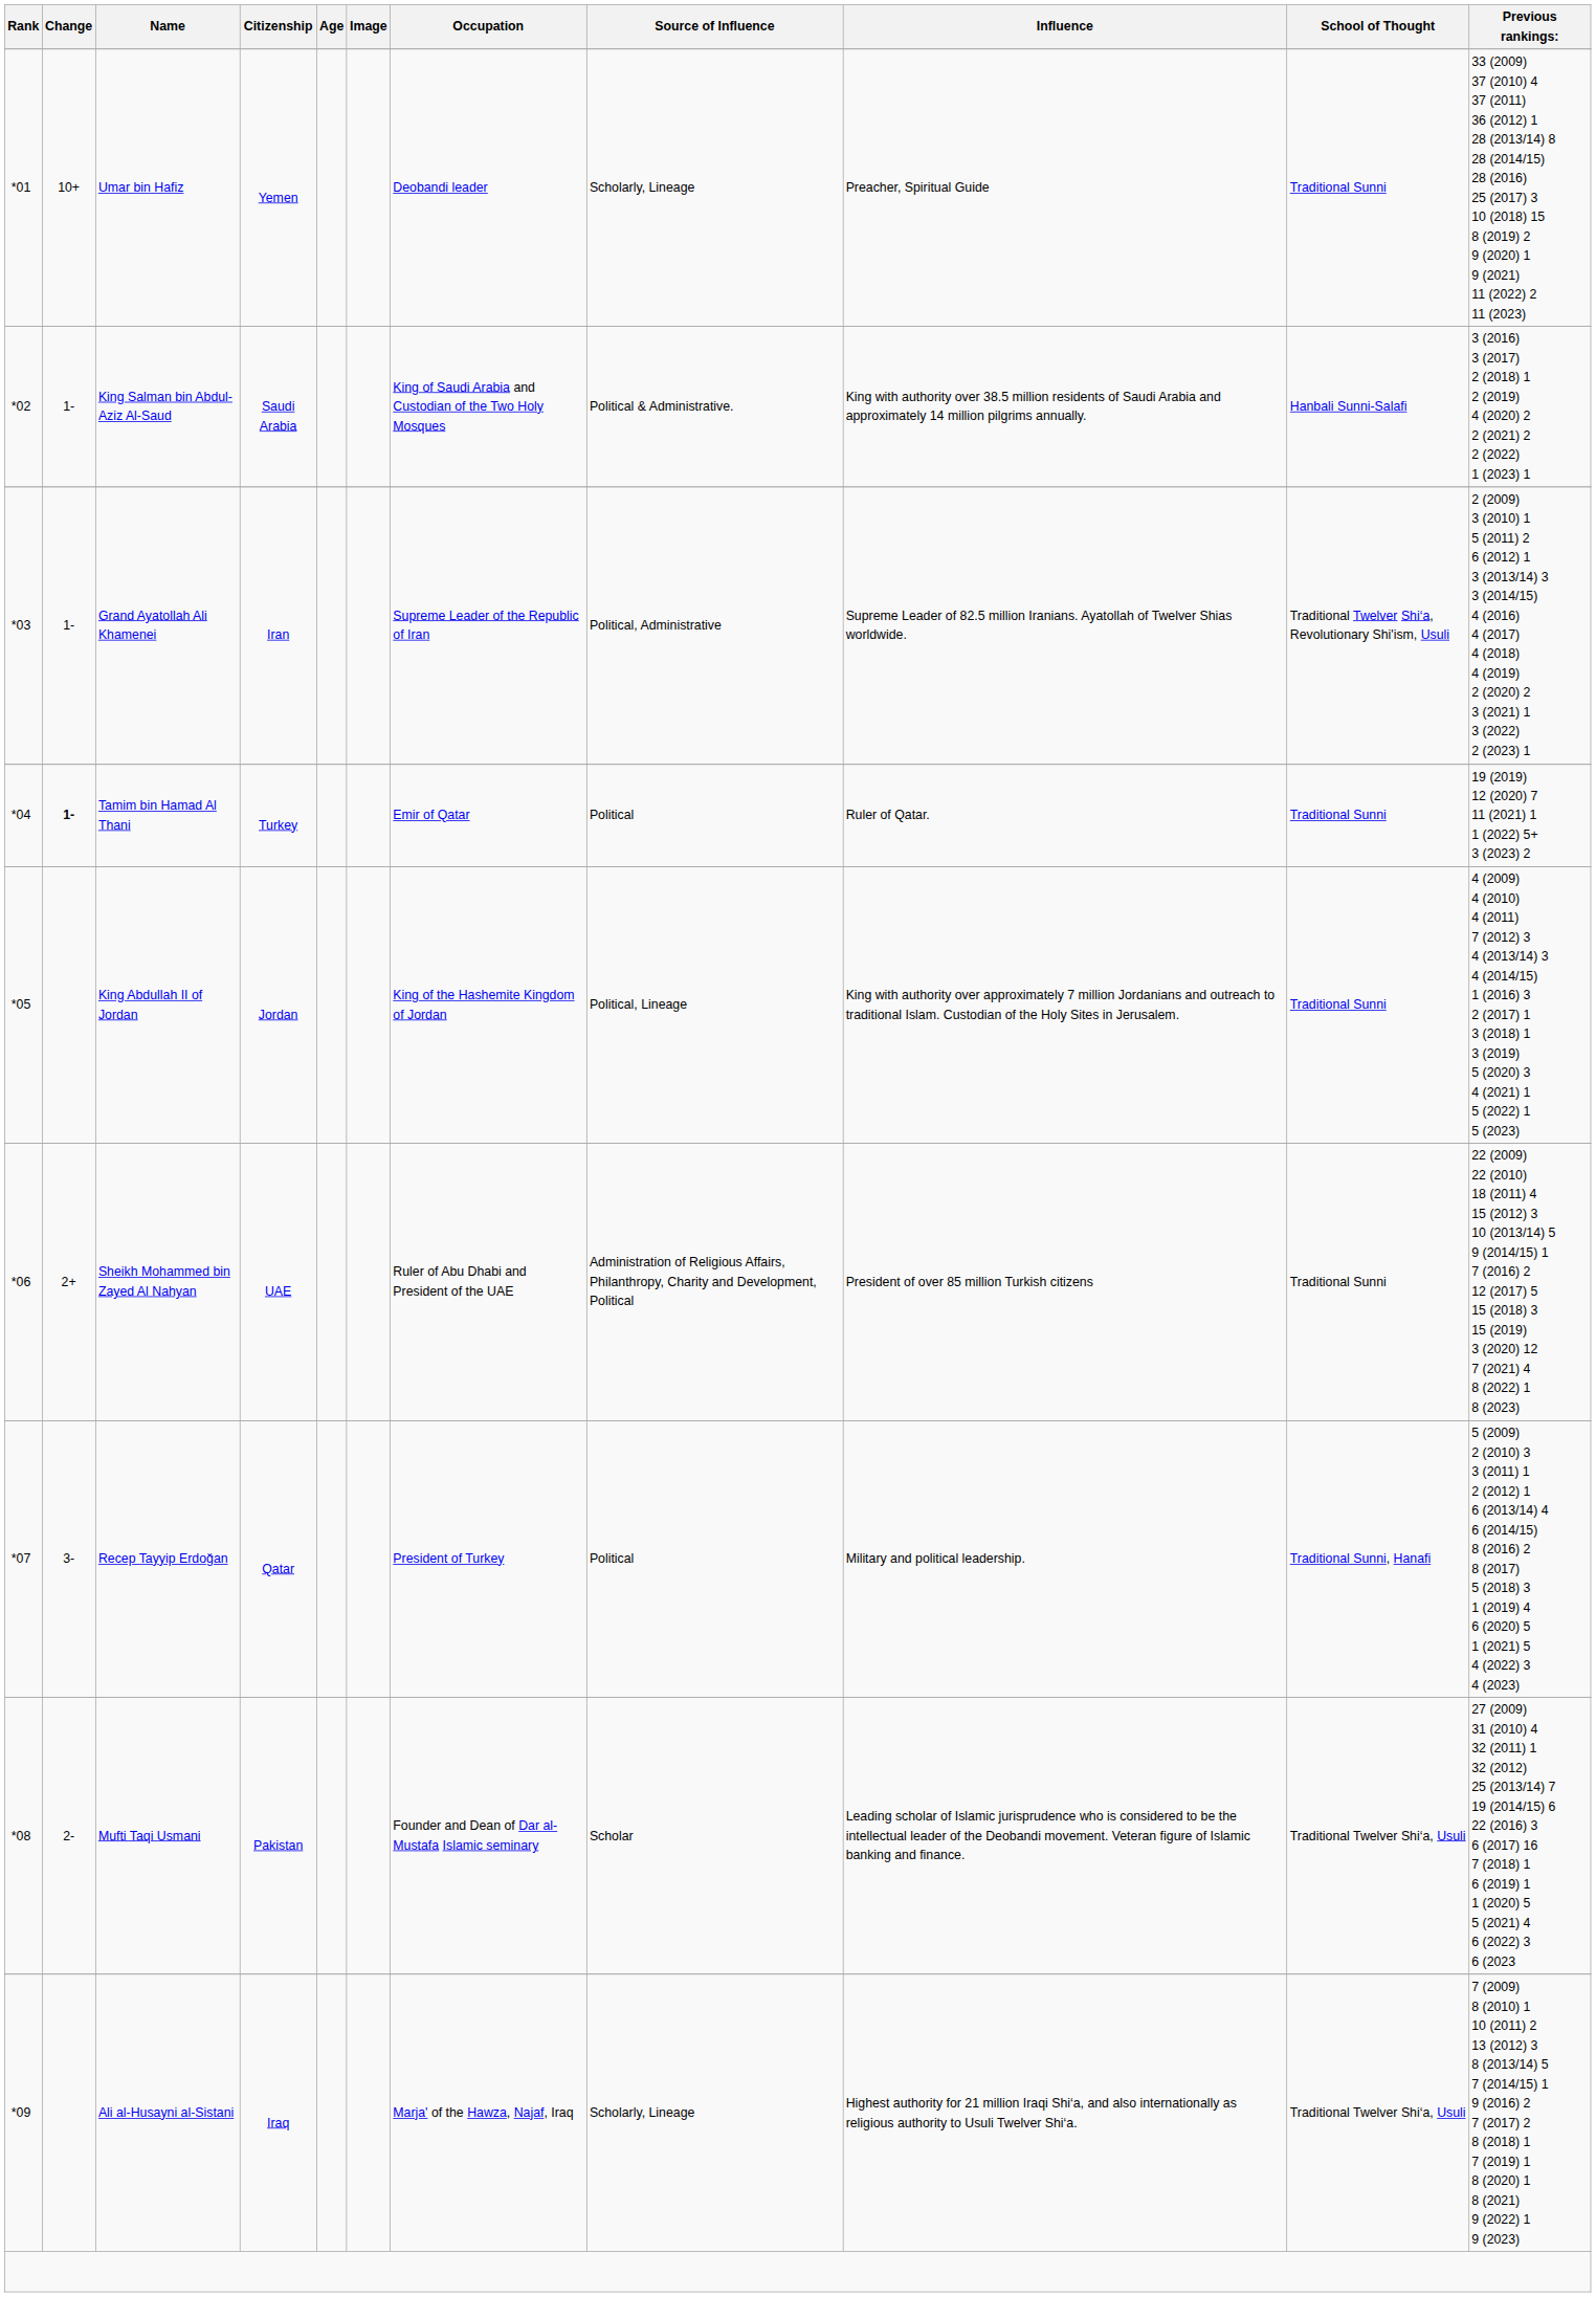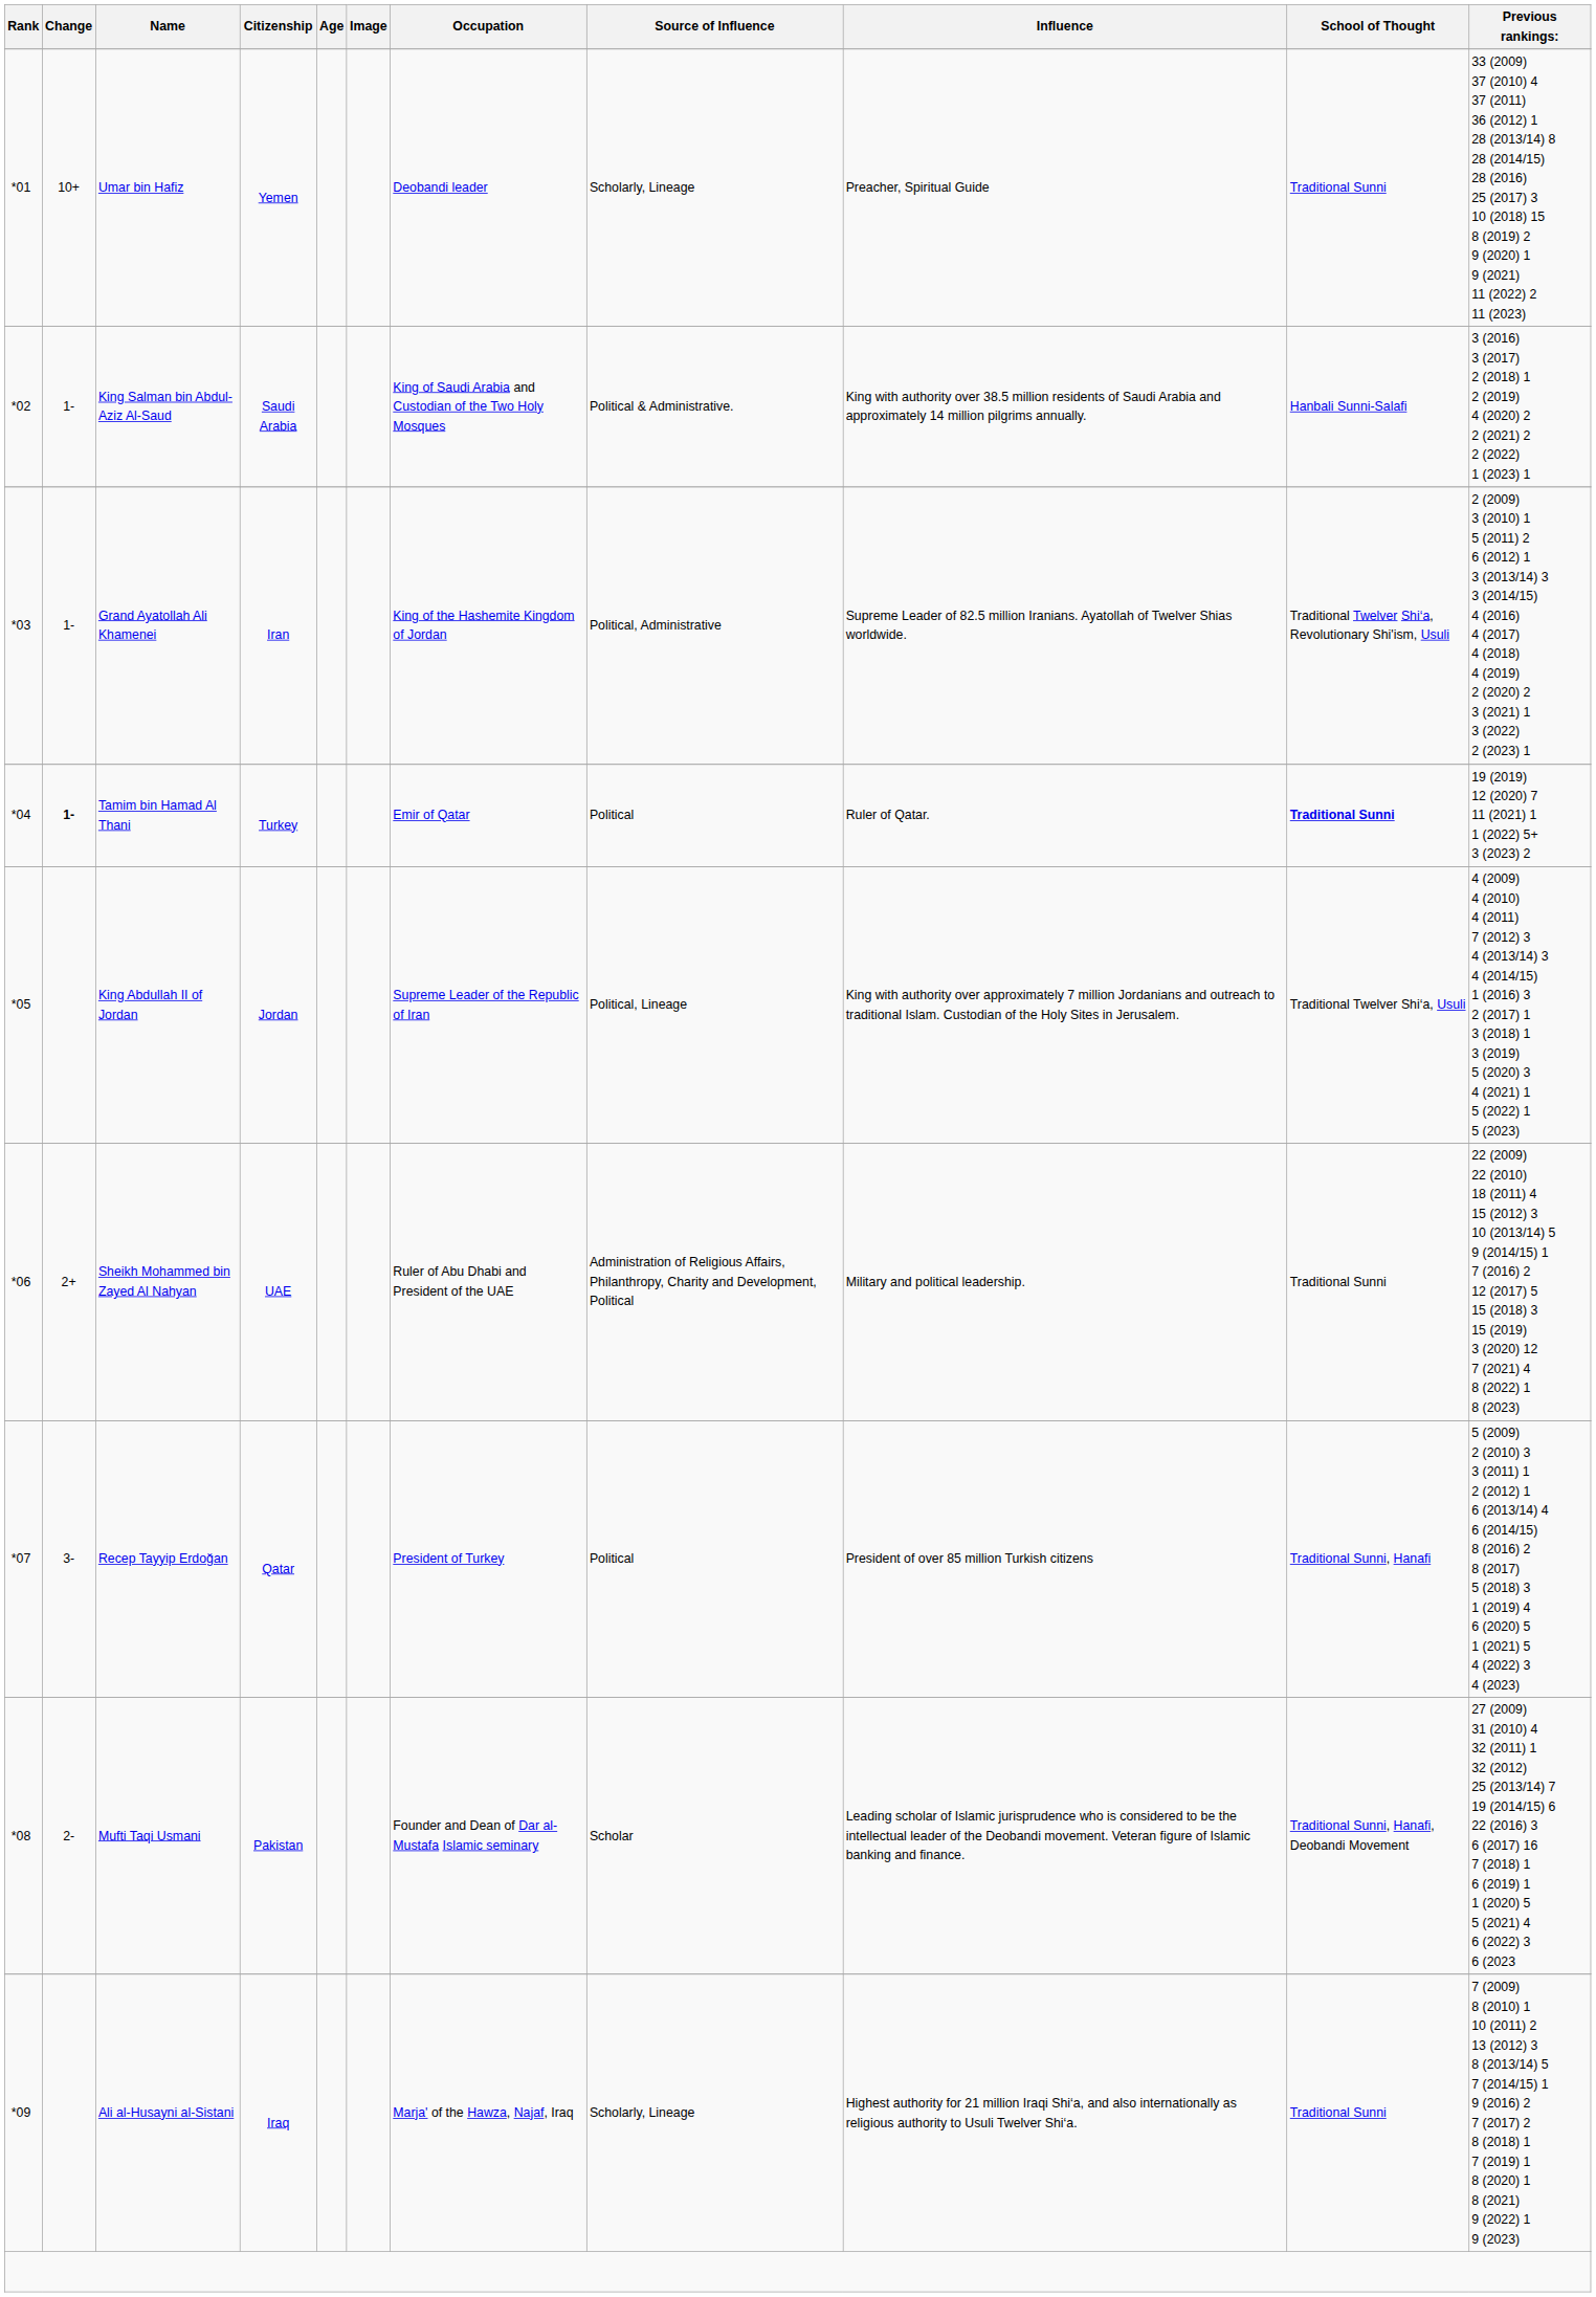 <table class="wikitable non-sortable" style="font-size:1.00em; line-height:1.5em;">
 <tr style="height:50px">
 <th style="width:2em;">Rank</th>
 <th style="width:2em;">Change</th>
 <th>Name</th>
 <th>Citizenship</th>
 <th>Age</th>
 <th>Image</th>
 <th>Occupation</th>
 <th>Source of Influence</th>
 <th>Influence</th>
 <th>School of Thought</th>
 <th style="width:9em;">Previous rankings:</th>
 </tr>
 <tr>
 </tr>
 <tr style="vertical-align:middle; height:50px; text-align:left;">
 <td style="padding-right:9px; text-align:center;">*01</td>
 <td align="center">10+</td>
 <td><a href='#'>Umar bin Hafiz</a></td>
 <td align="center"><br><a href='#'>Yemen</a></td>
 <td></td>
 <td></td>
 <td><a href='#'> Deobandi leader</a></td>
 <td>Scholarly, Lineage</td>
 <td>Preacher, Spiritual Guide</td>
 <td><a href='#'>Traditional Sunni</a></td>
 <td>33 (2009)<br>37 (2010) 4<br>37 (2011) <br>36 (2012) 1<br>28 (2013/14) 8<br> 28 (2014/15) <br>28 (2016) <br>25 (2017) 3<br>10 (2018) 15<br>8 (2019) 2<br>9 (2020) 1<br>9 (2021) <br>11 (2022) 2<br>11 (2023) </td>
 </tr>
 <tr>
 </tr>
 <tr style="vertical-align:middle; height:67px; text-align:left;">
 <td style="padding-right:9px; text-align:center;">*02</td>
 <td align="center">1-</td>
 <td><a href='#'>King Salman bin Abdul-Aziz Al-Saud</a></td>
 <td align="center"><br><a href='#'>Saudi Arabia</a></td>
 <td></td>
 <td></td>
 <td><a href='#'>King of Saudi Arabia</a> and <a href='#'>Custodian of the Two Holy Mosques</a></td>
 <td>Political & Administrative.</td>
 <td>King with authority over 38.5 million residents of Saudi Arabia and approximately 14 million pilgrims annually.</td>
 <td><a href='#'>Hanbali Sunni-Salafi</a></td>
 <td>3 (2016)  <br>3 (2017) <br>2 (2018) 1<br>2 (2019) <br>4 (2020) 2<br>2 (2021) 2<br>2 (2022) <br>1 (2023) 1</td>
 </tr>
 <tr>
 </tr>
 <tr style="vertical-align:middle; height:67px; text-align:left;">
 <td style="padding-right:9px; text-align:center;">*03</td>
 <td align="center">1-</td>
 <td><a href='#'>Grand Ayatollah Ali Khamenei</a></td>
 <td align="center"><br><a href='#'>Iran</a></td>
 <td></td>
 <td></td>
-<td><a href='#'>Supreme Leader of the Republic of Iran</a></td>
+<td><a href='#'>King of the Hashemite Kingdom of Jordan</a></td>
 <td>Political, Administrative</td>
 <td>Supreme Leader of 82.5 million Iranians. Ayatollah of Twelver Shias worldwide.</td>
 <td>Traditional <a href='#'>Twelver</a> <a href='#'>Shi‘a</a>, Revolutionary Shi'ism, <a href='#'>Usuli</a></td>
 <td>2 (2009)<br>3 (2010) 1<br>5 (2011) 2<br>6 (2012) 1<br>3 (2013/14) 3<br>3 (2014/15) <br>4 (2016) <br>4 (2017) <br>4 (2018) <br>4 (2019) <br>2 (2020) 2<br>3 (2021) 1<br>3 (2022) <br>2 (2023) 1</td>
 </tr>
 <tr>
 </tr>
 <tr style="vertical-align:middle; height:50px; text-align:left;">
 <td style="padding-right:9px; text-align:center;">*04</td>
 <td align="center"><strong>1-</strong></td>
 <td><a href='#'>Tamim bin Hamad Al Thani</a></td>
 <td align="center"><br><a href='#'>Turkey</a></td>
 <td></td>
 <td></td>
 <td><a href='#'>Emir of Qatar</a></td>
 <td>Political</td>
 <td>Ruler of Qatar.</td>
-<td><a href='#'>Traditional Sunni</a></td>
+<td><strong><a href='#'>Traditional Sunni</a></strong></td>
 <td>19 (2019)<br>12 (2020) 7<br>11 (2021) 1<br>1 (2022) 5+<br>3 (2023) 2</td>
 </tr>
 <tr>
 </tr>
 <tr style="vertical-align:middle; height:67px; text-align:left;">
 <td style="padding-right:9px; text-align:center;">*05</td>
 <td align="center"></td>
 <td><a href='#'>King Abdullah II of Jordan</a></td>
 <td align="center"><br><a href='#'>Jordan</a></td>
 <td></td>
 <td></td>
-<td><a href='#'>King of the Hashemite Kingdom of Jordan</a></td>
+<td><a href='#'>Supreme Leader of the Republic of Iran</a></td>
 <td>Political, Lineage</td>
 <td>King with authority over approximately 7 million Jordanians and outreach to traditional Islam. Custodian of the Holy Sites in Jerusalem.</td>
-<td><a href='#'>Traditional Sunni</a></td>
+<td>Traditional Twelver Shi‘a, <a href='#'>Usuli</a></td>
 <td>4 (2009)<br>4 (2010) <br>4 (2011) <br>7 (2012) 3<br>4 (2013/14) 3<br>4 (2014/15) <br>1 (2016) 3 <br>2 (2017) 1<br>3 (2018) 1<br>3 (2019) <br>5 (2020) 3<br>4 (2021) 1<br>5 (2022) 1<br>5 (2023) </td>
 </tr>
 <tr>
 </tr>
 <tr style="vertical-align:middle; height:67px; text-align:left;">
 <td style="padding-right:9px; text-align:center;">*06</td>
 <td align="center">2+</td>
 <td><a href='#'>Sheikh Mohammed bin Zayed Al Nahyan</a></td>
 <td align="center"><br><a href='#'>UAE</a></td>
 <td></td>
 <td></td>
 <td>Ruler of Abu Dhabi and President of the UAE</td>
 <td>Administration of Religious Affairs, Philanthropy, Charity and Development, Political</td>
-<td>President of over 85 million Turkish citizens</td>
+<td>Military and political leadership.</td>
 <td>Traditional Sunni</td>
 <td>22 (2009)<br>22 (2010) <br>18 (2011) 4<br>15 (2012) 3<br>10 (2013/14) 5<br>9 (2014/15) 1<br>7 (2016) 2<br>12 (2017) 5<br>15 (2018) 3<br>15 (2019) <br>3 (2020) 12<br>7 (2021) 4<br>8 (2022) 1<br>8 (2023) </td>
 </tr>
 <tr>
 </tr>
 <tr style="vertical-align:middle; height:67px; text-align:left;">
 <td style="padding-right:9px; text-align:center;">*07</td>
 <td align="center">3-</td>
 <td><a href='#'>Recep Tayyip Erdoğan</a></td>
 <td align="center"><br><a href='#'>Qatar</a></td>
 <td></td>
 <td></td>
 <td><a href='#'>President of Turkey</a></td>
 <td>Political</td>
-<td>Military and political leadership.</td>
+<td>President of over 85 million Turkish citizens</td>
 <td><a href='#'>Traditional Sunni</a>, <a href='#'>Hanafi</a></td>
 <td>5 (2009)<br>2 (2010) 3<br>3 (2011) 1<br>2 (2012) 1<br>6 (2013/14) 4<br>6 (2014/15) <br>8 (2016) 2<br> 8 (2017) <br> 5 (2018) 3<br> 1 (2019) 4 <br>6 (2020) 5<br>1 (2021) 5<br>4 (2022) 3<br>4 (2023) </td>
 </tr>
 <tr>
 </tr>
 <tr style="vertical-align:middle; height:67px; text-align:left;">
 <td style="padding-right:9px; text-align:center;">*08</td>
 <td align="center">2-</td>
 <td><a href='#'>Mufti Taqi Usmani</a></td>
 <td align="center"><br><a href='#'>Pakistan</a></td>
 <td></td>
 <td></td>
 <td>Founder and Dean of <a href='#'>Dar al-Mustafa</a> <a href='#'>Islamic seminary</a></td>
 <td>Scholar</td>
 <td>Leading scholar of Islamic jurisprudence who is considered to be the intellectual leader of the Deobandi movement. Veteran figure of Islamic banking and finance.</td>
-<td>Traditional Twelver Shi‘a, <a href='#'>Usuli</a></td>
+<td><a href='#'>Traditional Sunni</a>, <a href='#'>Hanafi</a>, Deobandi Movement</td>
 <td>27 (2009)<br>31 (2010) 4<br>32 (2011) 1<br>32 (2012) <br>25 (2013/14) 7<br>19 (2014/15) 6<br>22 (2016) 3<br>6 (2017) 16<br>7 (2018) 1<br>6 (2019) 1<br>1 (2020) 5<br>5 (2021) 4<br>6 (2022) 3<br>6 (2023 </td>
 </tr>
 <tr>
 </tr>
 <tr style="vertical-align:middle; height:50px; text-align:left;">
 <td style="padding-right:9px; text-align:center;">*09</td>
 <td align="center"></td>
 <td><a href='#'>Ali al-Husayni al-Sistani</a></td>
 <td align="center"><br><a href='#'>Iraq</a></td>
 <td></td>
 <td></td>
 <td><a href='#'>Marja'</a> of the <a href='#'>Hawza</a>, <a href='#'>Najaf</a>, Iraq</td>
 <td>Scholarly, Lineage</td>
 <td>Highest authority for 21 million Iraqi Shi‘a, and also internationally as religious authority to Usuli Twelver Shi‘a.</td>
-<td>Traditional Twelver Shi‘a, <a href='#'>Usuli</a></td>
+<td><a href='#'>Traditional Sunni</a></td>
 <td>7 (2009)<br>8 (2010) 1<br>10 (2011) 2<br>13 (2012) 3<br>8 (2013/14) 5<br>7 (2014/15) 1<br>9 (2016) 2 <br>7 (2017) 2<br>8 (2018) 1<br>7 (2019) 1<br>8 (2020) 1<br>8 (2021) <br>9 (2022) 1<br>9 (2023) </td>
 </tr>
 <tr>
 </tr>
 <tr style="vertical-align:middle; height:50px; text-align:left;">
 </tr>
 </table>
